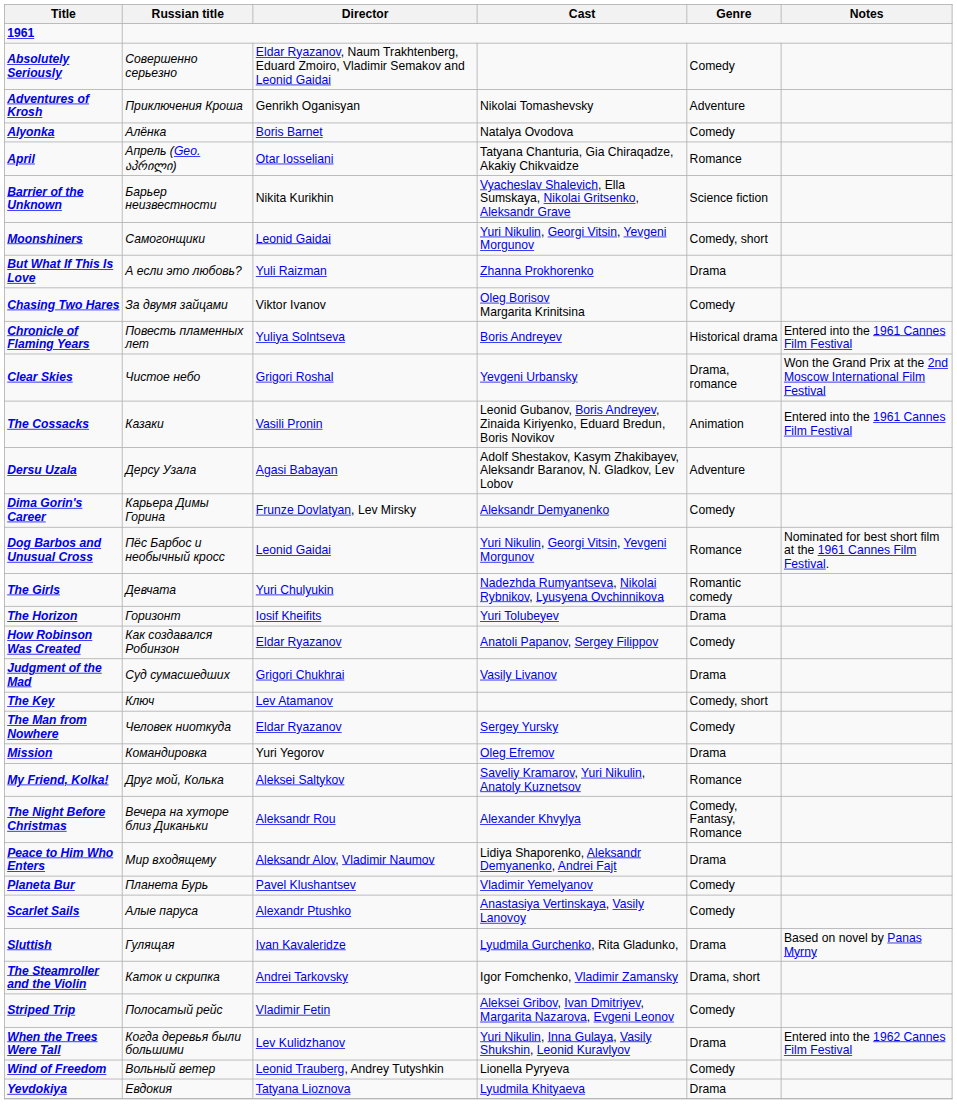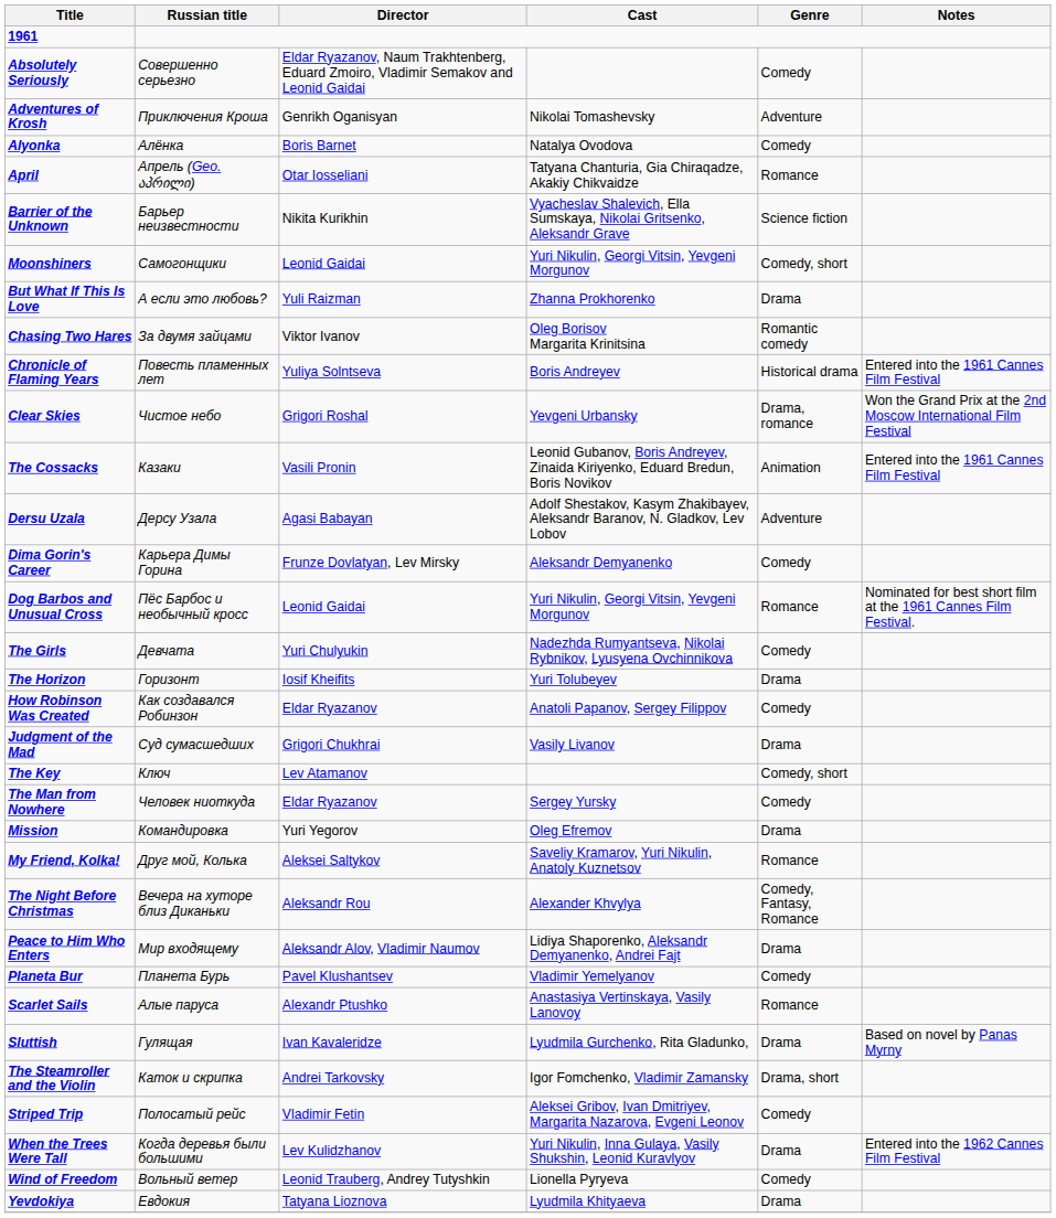 <table class="wikitable">
 <tr>
 <th>Title</th>
 <th>Russian title</th>
 <th>Director</th>
 <th>Cast</th>
 <th>Genre</th>
 <th>Notes</th>
 </tr>
 <tr>
 <td><strong><a href='#'>1961</a></strong></td>
 </tr>
 <tr>
 <td><strong><em><a href='#'>Absolutely Seriously</a></em></strong></td>
 <td><em>Совершенно серьезно</em></td>
 <td><a href='#'>Eldar Ryazanov</a>, Naum Trakhtenberg, Eduard Zmoiro, Vladimir Semakov and <a href='#'>Leonid Gaidai</a></td>
 <td></td>
 <td>Comedy</td>
 <td></td>
 </tr>
 <tr>
 <td><strong><em><a href='#'>Adventures of Krosh</a></em></strong></td>
 <td><em>Приключения Кроша</em></td>
 <td>Genrikh Oganisyan</td>
 <td>Nikolai Tomashevsky</td>
 <td>Adventure</td>
 <td></td>
 </tr>
 <tr>
 <td><strong><em><a href='#'>Alyonka</a></em></strong></td>
 <td><em>Алёнка</em></td>
 <td><a href='#'>Boris Barnet</a></td>
 <td>Natalya Ovodova</td>
 <td>Comedy</td>
 <td></td>
 </tr>
 <tr>
 <td><strong><em><a href='#'>April</a></em></strong></td>
 <td><em>Апрель (<a href='#'>Geo.</a> აპრილი)</em></td>
 <td><a href='#'>Otar Iosseliani</a></td>
 <td>Tatyana Chanturia, Gia Chiraqadze, Akakiy Chikvaidze</td>
 <td>Romance</td>
 <td></td>
 </tr>
 <tr>
 <td><strong><em><a href='#'>Barrier of the Unknown</a></em></strong></td>
 <td><em>Барьер неизвестности</em></td>
 <td>Nikita Kurikhin</td>
 <td><a href='#'>Vyacheslav Shalevich</a>, Ella Sumskaya, <a href='#'>Nikolai Gritsenko</a>, <a href='#'>Aleksandr Grave</a></td>
 <td>Science fiction</td>
 <td></td>
 </tr>
 <tr>
 <td><strong><em><a href='#'>Moonshiners</a></em></strong></td>
 <td><em>Самогонщики</em></td>
 <td><a href='#'>Leonid Gaidai</a></td>
 <td><a href='#'>Yuri Nikulin</a>, <a href='#'>Georgi Vitsin</a>, <a href='#'>Yevgeni Morgunov</a></td>
 <td>Comedy, short</td>
 <td></td>
 </tr>
 <tr>
 <td><strong><em><a href='#'>But What If This Is Love</a></em></strong></td>
 <td><em>А если это любовь?</em></td>
 <td><a href='#'>Yuli Raizman</a></td>
 <td><a href='#'>Zhanna Prokhorenko</a></td>
 <td>Drama</td>
 <td></td>
 </tr>
 <tr>
 <td><strong><em><a href='#'>Chasing Two Hares</a></em></strong></td>
 <td><em>За двумя зайцами</em></td>
 <td>Viktor Ivanov</td>
 <td><a href='#'>Oleg Borisov</a><br>Margarita Krinitsina</td>
-<td>Comedy</td>
+<td>Romantic comedy</td>
 <td></td>
 </tr>
 <tr>
 <td><strong><em><a href='#'>Chronicle of Flaming Years</a></em></strong></td>
 <td><em>Повесть пламенных лет</em></td>
 <td><a href='#'>Yuliya Solntseva</a></td>
 <td><a href='#'>Boris Andreyev</a></td>
 <td>Historical drama</td>
 <td>Entered into the <a href='#'>1961 Cannes Film Festival</a></td>
 </tr>
 <tr>
 <td><strong><em><a href='#'>Clear Skies</a></em></strong></td>
 <td><em>Чистое небо</em></td>
 <td><a href='#'>Grigori Roshal</a></td>
 <td><a href='#'>Yevgeni Urbansky</a></td>
 <td>Drama, romance</td>
 <td>Won the Grand Prix at the <a href='#'>2nd Moscow International Film Festival</a></td>
 </tr>
 <tr>
 <td><strong><em><a href='#'>The Cossacks</a></em></strong></td>
 <td><em>Казаки</em></td>
 <td><a href='#'>Vasili Pronin</a></td>
 <td>Leonid Gubanov, <a href='#'>Boris Andreyev</a>, Zinaida Kiriyenko, Eduard Bredun, Boris Novikov</td>
 <td>Animation</td>
 <td>Entered into the <a href='#'>1961 Cannes Film Festival</a></td>
 </tr>
 <tr>
 <td><strong><em><a href='#'>Dersu Uzala</a></em></strong></td>
 <td><em>Дерсу Узала</em></td>
 <td><a href='#'>Agasi Babayan</a></td>
 <td>Adolf Shestakov, Kasym Zhakibayev, Aleksandr Baranov, N. Gladkov, Lev Lobov</td>
 <td>Adventure</td>
 <td></td>
 </tr>
 <tr>
 <td><strong><em><a href='#'>Dima Gorin's Career</a></em></strong></td>
 <td><em>Карьера Димы Горина</em></td>
 <td><a href='#'>Frunze Dovlatyan</a>, Lev Mirsky</td>
 <td><a href='#'>Aleksandr Demyanenko</a></td>
 <td>Comedy</td>
 <td></td>
 </tr>
 <tr>
 <td><strong><em><a href='#'>Dog Barbos and Unusual Cross</a></em></strong></td>
 <td><em>Пёс Барбос и необычный кросс</em></td>
 <td><a href='#'>Leonid Gaidai</a></td>
 <td><a href='#'>Yuri Nikulin</a>, <a href='#'>Georgi Vitsin</a>, <a href='#'>Yevgeni Morgunov</a></td>
 <td>Romance</td>
 <td>Nominated for best short film at the <a href='#'>1961 Cannes Film Festival</a>.</td>
 </tr>
 <tr>
 <td><strong><em><a href='#'>The Girls</a></em></strong></td>
 <td><em>Девчата</em></td>
 <td><a href='#'>Yuri Chulyukin</a></td>
 <td><a href='#'>Nadezhda Rumyantseva</a>, <a href='#'>Nikolai Rybnikov</a>, <a href='#'>Lyusyena Ovchinnikova</a></td>
-<td>Romantic comedy</td>
+<td>Comedy</td>
 <td></td>
 </tr>
 <tr>
 <td><strong><em><a href='#'>The Horizon</a></em></strong></td>
 <td><em>Горизонт</em></td>
 <td><a href='#'>Iosif Kheifits</a></td>
 <td><a href='#'>Yuri Tolubeyev</a></td>
 <td>Drama</td>
 <td></td>
 </tr>
 <tr>
 <td><strong><em><a href='#'>How Robinson Was Created</a></em></strong></td>
 <td><em>Как создавался Робинзон</em></td>
 <td><a href='#'>Eldar Ryazanov</a></td>
 <td><a href='#'>Anatoli Papanov</a>, <a href='#'>Sergey Filippov</a></td>
 <td>Comedy</td>
 <td></td>
 </tr>
 <tr>
 <td><strong><em><a href='#'>Judgment of the Mad</a></em></strong></td>
 <td><em>Суд сумасшедших</em></td>
 <td><a href='#'>Grigori Chukhrai</a></td>
 <td><a href='#'>Vasily Livanov</a></td>
 <td>Drama</td>
 <td></td>
 </tr>
 <tr>
 <td><strong><em><a href='#'>The Key</a></em></strong></td>
 <td><em>Ключ</em></td>
 <td><a href='#'>Lev Atamanov</a></td>
 <td></td>
 <td>Comedy, short</td>
 <td></td>
 </tr>
 <tr>
 <td><strong><em><a href='#'>The Man from Nowhere</a></em></strong></td>
 <td><em>Человек ниоткуда</em></td>
 <td><a href='#'>Eldar Ryazanov</a></td>
 <td><a href='#'>Sergey Yursky</a></td>
 <td>Comedy</td>
 <td></td>
 </tr>
 <tr>
 <td><strong><em><a href='#'>Mission</a></em></strong></td>
 <td><em>Командировка</em></td>
 <td>Yuri Yegorov</td>
 <td><a href='#'>Oleg Efremov</a></td>
 <td>Drama</td>
 <td></td>
 </tr>
 <tr>
 <td><strong><em><a href='#'>My Friend, Kolka!</a></em></strong></td>
 <td><em>Друг мой, Колька</em></td>
 <td><a href='#'>Aleksei Saltykov</a></td>
 <td><a href='#'>Saveliy Kramarov</a>, <a href='#'>Yuri Nikulin</a>, <a href='#'>Anatoly Kuznetsov</a></td>
 <td>Romance</td>
 <td></td>
 </tr>
 <tr>
 <td><strong><em><a href='#'>The Night Before Christmas</a></em></strong></td>
 <td><em>Вечера на хуторе близ Диканьки</em></td>
 <td><a href='#'>Aleksandr Rou</a></td>
 <td><a href='#'>Alexander Khvylya</a></td>
 <td>Comedy, Fantasy, Romance</td>
 <td></td>
 </tr>
 <tr>
 <td><strong><em><a href='#'>Peace to Him Who Enters</a></em></strong></td>
 <td><em>Мир входящему</em></td>
 <td><a href='#'>Aleksandr Alov</a>, <a href='#'>Vladimir Naumov</a></td>
 <td>Lidiya Shaporenko, <a href='#'>Aleksandr Demyanenko</a>, <a href='#'>Andrei Fajt</a></td>
 <td>Drama</td>
 <td></td>
 </tr>
 <tr>
 <td><strong><em><a href='#'>Planeta Bur</a></em></strong></td>
 <td><em>Планета Бурь</em></td>
 <td><a href='#'>Pavel Klushantsev</a></td>
 <td><a href='#'>Vladimir Yemelyanov</a></td>
 <td>Comedy</td>
 <td></td>
 </tr>
 <tr>
 <td><strong><em><a href='#'>Scarlet Sails</a></em></strong></td>
 <td><em>Алые паруса</em></td>
 <td><a href='#'>Alexandr Ptushko</a></td>
 <td><a href='#'>Anastasiya Vertinskaya</a>, <a href='#'>Vasily Lanovoy</a></td>
-<td>Comedy</td>
+<td>Romance</td>
 <td></td>
 </tr>
 <tr>
 <td><strong><em><a href='#'>Sluttish</a></em></strong></td>
 <td><em>Гулящая</em></td>
 <td><a href='#'>Ivan Kavaleridze</a></td>
 <td><a href='#'>Lyudmila Gurchenko</a>, Rita Gladunko,</td>
 <td>Drama</td>
 <td>Based on novel by <a href='#'>Panas Myrny</a></td>
 </tr>
 <tr>
 <td><strong><em><a href='#'>The Steamroller and the Violin</a></em></strong></td>
 <td><em>Каток и скрипка</em></td>
 <td><a href='#'>Andrei Tarkovsky</a></td>
 <td>Igor Fomchenko, <a href='#'>Vladimir Zamansky</a></td>
 <td>Drama, short</td>
 <td></td>
 </tr>
 <tr>
 <td><strong><em><a href='#'>Striped Trip</a></em></strong></td>
 <td><em>Полосатый рейс</em></td>
 <td><a href='#'>Vladimir Fetin</a></td>
 <td><a href='#'>Aleksei Gribov</a>, <a href='#'>Ivan Dmitriyev</a>, <a href='#'>Margarita Nazarova</a>, <a href='#'>Evgeni Leonov</a></td>
 <td>Comedy</td>
 <td></td>
 </tr>
 <tr>
 <td><strong><em><a href='#'>When the Trees Were Tall</a></em></strong></td>
 <td><em>Когда деревья были большими</em></td>
 <td><a href='#'>Lev Kulidzhanov</a></td>
 <td><a href='#'>Yuri Nikulin</a>, <a href='#'>Inna Gulaya</a>, <a href='#'>Vasily Shukshin</a>, <a href='#'>Leonid Kuravlyov</a></td>
 <td>Drama</td>
 <td>Entered into the <a href='#'>1962 Cannes Film Festival</a></td>
 </tr>
 <tr>
 <td><strong><em><a href='#'>Wind of Freedom</a></em></strong></td>
 <td><em>Вольный ветер</em></td>
 <td><a href='#'>Leonid Trauberg</a>, Andrey Tutyshkin</td>
 <td>Lionella Pyryeva</td>
 <td>Comedy</td>
 <td></td>
 </tr>
 <tr>
 <td><strong><em><a href='#'>Yevdokiya</a></em></strong></td>
 <td><em>Евдокия</em></td>
 <td><a href='#'>Tatyana Lioznova</a></td>
 <td><a href='#'>Lyudmila Khityaeva</a></td>
 <td>Drama</td>
 <td></td>
 </tr>
 <tr>
 </tr>
 </table>
